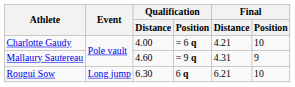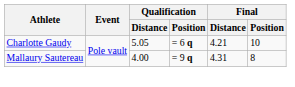 <table class="wikitable">
 <tr>
 <th rowspan="2">Athlete</th>
 <th rowspan="2">Event</th>
 <th colspan="2">Qualification</th>
 <th colspan="2">Final</th>
 </tr>
 <tr>
 <th>Distance</th>
 <th>Position</th>
 <th>Distance</th>
 <th>Position</th>
 </tr>
 <tr>
 <td><a href='#'>Charlotte Gaudy</a></td>
 <td rowspan="2"><a href='#'>Pole vault</a></td>
-<td>4.00</td>
+<td>5.05</td>
 <td>= 6 <strong>q</strong></td>
 <td>4.21</td>
 <td>10</td>
 </tr>
 <tr>
 <td><a href='#'>Mallaury Sautereau</a></td>
-<td>4.60</td>
+<td>4.00</td>
 <td>= 9 <strong>q</strong></td>
 <td>4.31</td>
-<td>9</td>
-</tr>
-<tr>
-<td><a href='#'>Rougui Sow</a></td>
-<td><a href='#'>Long jump</a></td>
-<td>6.30</td>
-<td>6 <strong>q</strong></td>
-<td>6.21</td>
-<td>10</td>
+<td>8</td>
 </tr>
 </table>
